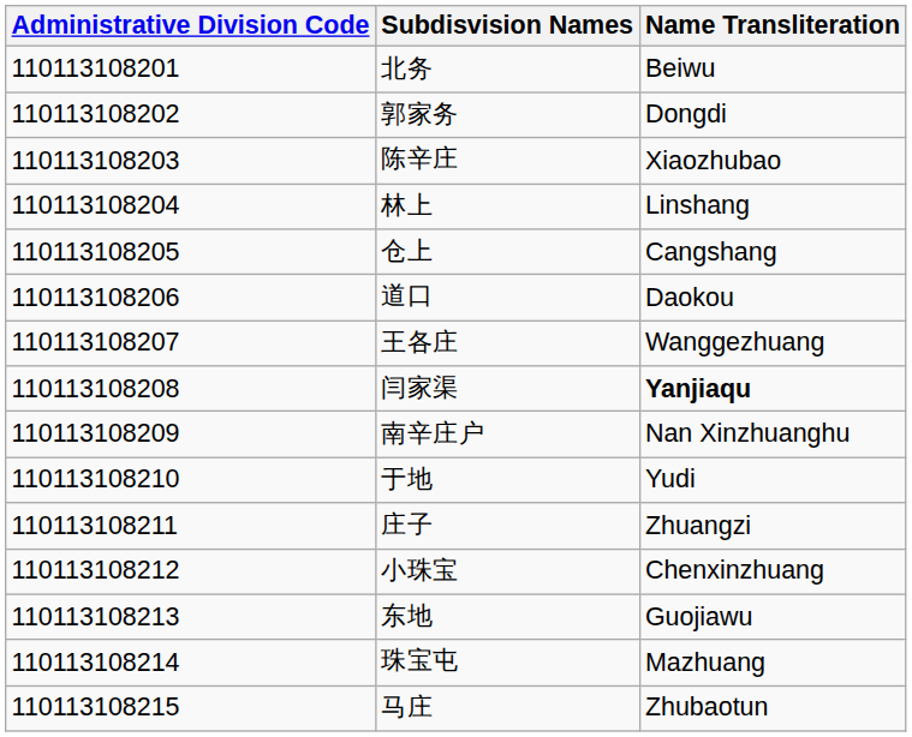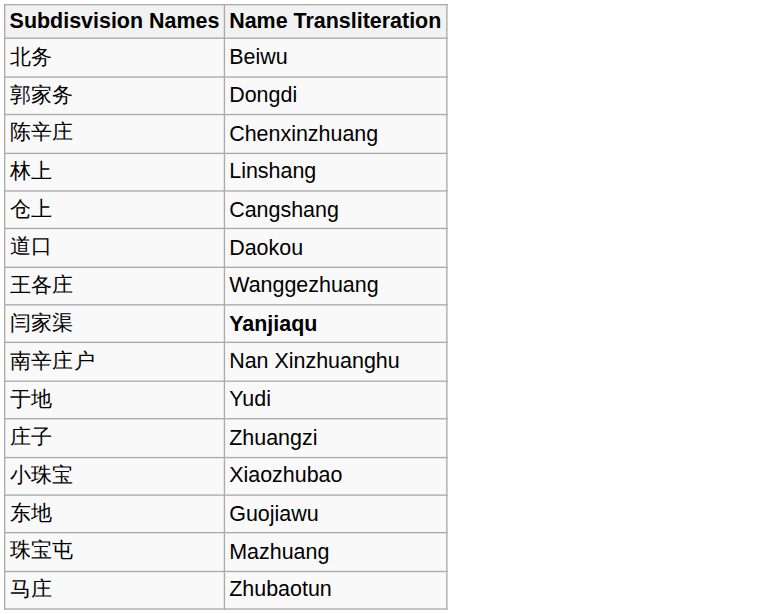 <table class="wikitable sortable">
 <tr>
-<th><a href='#'>Administrative Division Code</a></th>
 <th>Subdisvision Names</th>
 <th>Name Transliteration</th>
 </tr>
 <tr>
-<td>110113108201</td>
 <td>北务</td>
 <td>Beiwu</td>
 </tr>
 <tr>
-<td>110113108202</td>
 <td>郭家务</td>
 <td>Dongdi</td>
 </tr>
 <tr>
-<td>110113108203</td>
 <td>陈辛庄</td>
-<td>Xiaozhubao</td>
+<td>Chenxinzhuang</td>
 </tr>
 <tr>
-<td>110113108204</td>
 <td>林上</td>
 <td>Linshang</td>
 </tr>
 <tr>
-<td>110113108205</td>
 <td>仓上</td>
 <td>Cangshang</td>
 </tr>
 <tr>
-<td>110113108206</td>
 <td>道口</td>
 <td>Daokou</td>
 </tr>
 <tr>
-<td>110113108207</td>
 <td>王各庄</td>
 <td>Wanggezhuang</td>
 </tr>
 <tr>
-<td>110113108208</td>
 <td>闫家渠</td>
 <td><strong>Yanjiaqu</strong></td>
 </tr>
 <tr>
-<td>110113108209</td>
 <td>南辛庄户</td>
 <td>Nan Xinzhuanghu</td>
 </tr>
 <tr>
-<td>110113108210</td>
 <td>于地</td>
 <td>Yudi</td>
 </tr>
 <tr>
-<td>110113108211</td>
 <td>庄子</td>
 <td>Zhuangzi</td>
 </tr>
 <tr>
-<td>110113108212</td>
 <td>小珠宝</td>
-<td>Chenxinzhuang</td>
+<td>Xiaozhubao</td>
 </tr>
 <tr>
-<td>110113108213</td>
 <td>东地</td>
 <td>Guojiawu</td>
 </tr>
 <tr>
-<td>110113108214</td>
 <td>珠宝屯</td>
 <td>Mazhuang</td>
 </tr>
 <tr>
-<td>110113108215</td>
 <td>马庄</td>
 <td>Zhubaotun</td>
 </tr>
 </table>
